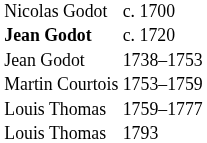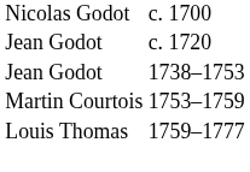 <table>
 <tr>
 <td>Nicolas Godot</td>
 <td>c. 1700</td>
 </tr>
 <tr>
-<td><strong>Jean Godot</strong></td>
+<td>Jean Godot</td>
 <td>c. 1720</td>
 </tr>
 <tr>
 <td>Jean Godot</td>
 <td>1738–1753</td>
 </tr>
 <tr>
 <td>Martin Courtois</td>
 <td>1753–1759</td>
 </tr>
 <tr>
 <td>Louis Thomas</td>
 <td>1759–1777</td>
 </tr>
-<tr>
-<td>Louis Thomas</td>
-<td>1793</td>
-</tr>
 </table>
